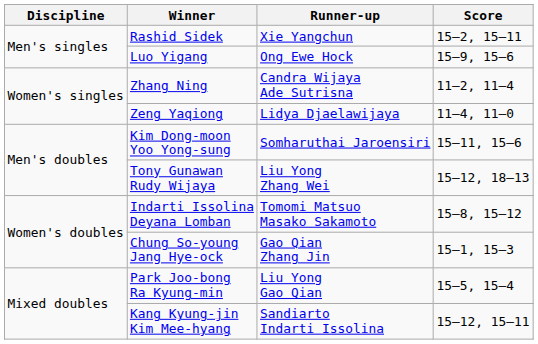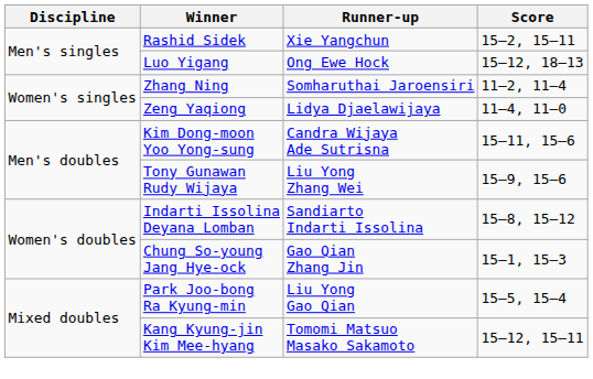 <table class="wikitable">
 <tr>
 <th>Discipline</th>
 <th>Winner</th>
 <th>Runner-up</th>
 <th>Score</th>
 </tr>
 <tr>
 <td rowspan=2>Men's singles</td>
 <td> <a href='#'>Rashid Sidek</a></td>
 <td> <a href='#'>Xie Yangchun</a></td>
 <td>15–2, 15–11</td>
 </tr>
 <tr>
 <td> <a href='#'>Luo Yigang</a></td>
 <td> <a href='#'>Ong Ewe Hock</a></td>
-<td>15–9, 15–6</td>
+<td>15–12, 18–13</td>
 </tr>
 <tr>
 <td rowspan=2>Women's singles</td>
 <td> <a href='#'>Zhang Ning</a></td>
-<td> <a href='#'>Candra Wijaya</a><br> <a href='#'>Ade Sutrisna</a></td>
+<td> <a href='#'>Somharuthai Jaroensiri</a></td>
 <td>11–2, 11–4</td>
 </tr>
 <tr>
 <td> <a href='#'>Zeng Yaqiong</a></td>
 <td> <a href='#'>Lidya Djaelawijaya</a></td>
 <td>11–4, 11–0</td>
 </tr>
 <tr>
 <td rowspan=2>Men's doubles</td>
 <td> <a href='#'>Kim Dong-moon</a><br> <a href='#'>Yoo Yong-sung</a></td>
-<td> <a href='#'>Somharuthai Jaroensiri</a></td>
+<td> <a href='#'>Candra Wijaya</a><br> <a href='#'>Ade Sutrisna</a></td>
 <td>15–11, 15–6</td>
 </tr>
 <tr>
 <td> <a href='#'>Tony Gunawan</a><br> <a href='#'>Rudy Wijaya</a></td>
 <td> <a href='#'>Liu Yong</a><br> <a href='#'>Zhang Wei</a></td>
-<td>15–12, 18–13</td>
+<td>15–9, 15–6</td>
 </tr>
 <tr>
 <td rowspan=2>Women's doubles</td>
 <td> <a href='#'>Indarti Issolina</a><br> <a href='#'>Deyana Lomban</a></td>
-<td> <a href='#'>Tomomi Matsuo</a><br> <a href='#'>Masako Sakamoto</a></td>
+<td> <a href='#'>Sandiarto</a><br> <a href='#'>Indarti Issolina</a></td>
 <td>15–8, 15–12</td>
 </tr>
 <tr>
 <td> <a href='#'>Chung So-young</a><br> <a href='#'>Jang Hye-ock</a></td>
 <td> <a href='#'>Gao Qian</a><br> <a href='#'>Zhang Jin</a></td>
 <td>15–1, 15–3</td>
 </tr>
 <tr>
 <td rowspan=2>Mixed doubles</td>
 <td> <a href='#'>Park Joo-bong</a><br> <a href='#'>Ra Kyung-min</a></td>
 <td> <a href='#'>Liu Yong</a><br> <a href='#'>Gao Qian</a></td>
 <td>15–5, 15–4</td>
 </tr>
 <tr>
 <td> <a href='#'>Kang Kyung-jin</a><br> <a href='#'>Kim Mee-hyang</a></td>
-<td> <a href='#'>Sandiarto</a><br> <a href='#'>Indarti Issolina</a></td>
+<td> <a href='#'>Tomomi Matsuo</a><br> <a href='#'>Masako Sakamoto</a></td>
 <td>15–12, 15–11</td>
 </tr>
 </table>
